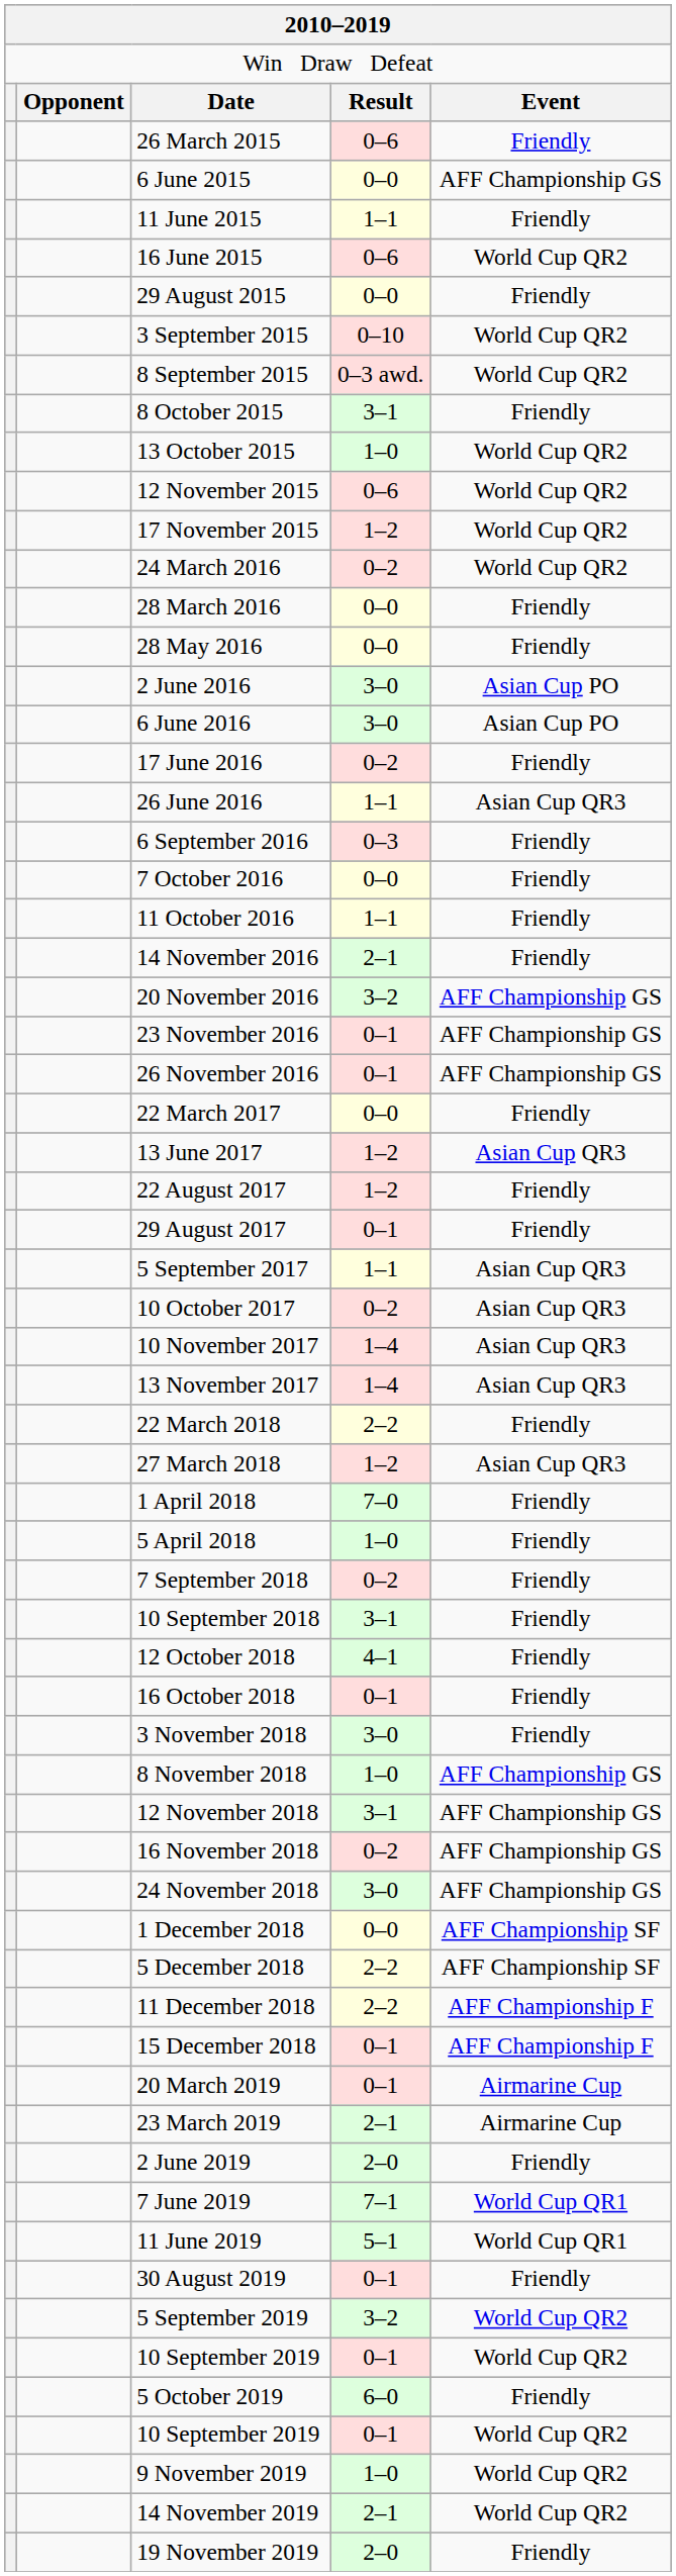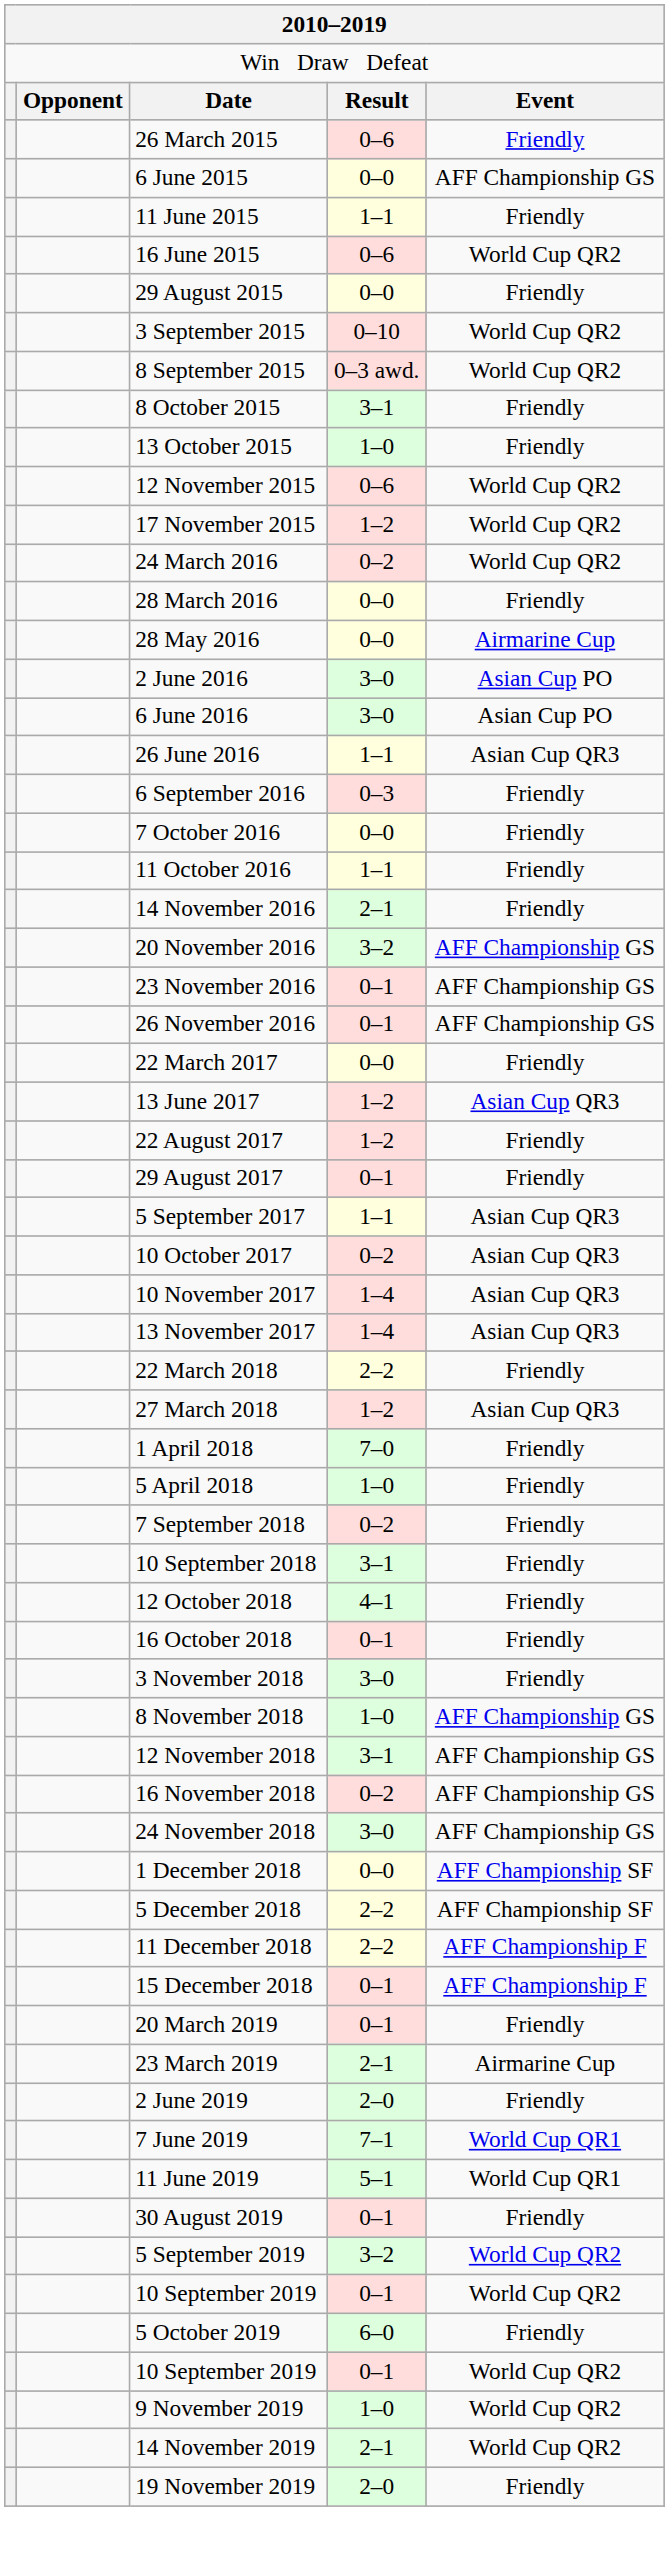 <table class="wikitable collapsible collapsed" style="font-size: 90%">
 <tr>
 <th colspan="5" style="width:400px;">2010–2019</th>
 </tr>
 <tr>
 <td style="text-align:center;" colspan="5"> Win   Draw   Defeat</td>
 </tr>
 <tr>
 <th></th>
 <th>Opponent</th>
 <th>Date</th>
 <th>Result</th>
 <th>Event</th>
 </tr>
 <tr>
 <th></th>
 <td></td>
 <td>26 March 2015</td>
 <td style="background:#fdd; text-align:center;">0–6</td>
 <td style="text-align:center;"> <a href='#'>Friendly</a></td>
 </tr>
 <tr>
 <th></th>
 <td></td>
 <td>6 June 2015</td>
 <td style="background:#ffd; text-align:center;">0–0</td>
 <td style="text-align:center;"> AFF Championship GS</td>
 </tr>
 <tr>
 <th></th>
 <td></td>
 <td>11 June 2015</td>
 <td style="background:#ffd; text-align:center;">1–1</td>
 <td style="text-align:center;"> Friendly</td>
 </tr>
 <tr>
 <th></th>
 <td></td>
 <td>16 June 2015</td>
 <td style="background:#fdd; text-align:center;">0–6</td>
 <td style="text-align:center;"> World Cup QR2</td>
 </tr>
 <tr>
 <th></th>
 <td></td>
 <td>29 August 2015</td>
 <td style="background:#ffd; text-align:center;">0–0</td>
 <td style="text-align:center;"> Friendly</td>
 </tr>
 <tr>
 <th></th>
 <td></td>
 <td>3 September 2015</td>
 <td style="background:#fdd; text-align:center;">0–10</td>
 <td style="text-align:center;"> World Cup QR2</td>
 </tr>
 <tr>
 <th></th>
 <td></td>
 <td>8 September 2015</td>
 <td style="background:#fdd; text-align:center;">0–3 awd.</td>
 <td style="text-align:center;"> World Cup QR2</td>
 </tr>
 <tr>
 <th></th>
 <td></td>
 <td>8 October 2015</td>
 <td style="background:#dfd ; text-align:center;">3–1</td>
 <td style="text-align:center;"> Friendly</td>
 </tr>
 <tr>
 <th></th>
 <td></td>
 <td>13 October 2015</td>
 <td style="background:#dfd ; text-align:center;">1–0</td>
-<td style="text-align:center;"> World Cup QR2</td>
+<td style="text-align:center;"> Friendly</td>
 </tr>
 <tr>
 <th></th>
 <td></td>
 <td>12 November 2015</td>
 <td style="background:#fdd; text-align:center;">0–6</td>
 <td style="text-align:center;"> World Cup QR2</td>
 </tr>
 <tr>
 <th></th>
 <td></td>
 <td>17 November 2015</td>
 <td style="background:#fdd; text-align:center;">1–2</td>
 <td style="text-align:center;"> World Cup QR2</td>
 </tr>
 <tr>
 <th></th>
 <td></td>
 <td>24 March 2016</td>
 <td style="background:#fdd; text-align:center;">0–2</td>
 <td style="text-align:center;"> World Cup QR2</td>
 </tr>
 <tr>
 <th></th>
 <td></td>
 <td>28 March 2016</td>
 <td style="background:#ffd; text-align:center;">0–0</td>
 <td style="text-align:center;"> Friendly</td>
 </tr>
 <tr>
 <th></th>
 <td></td>
 <td>28 May 2016</td>
 <td style="background:#ffd; text-align:center;">0–0</td>
-<td style="text-align:center;"> Friendly</td>
+<td style="text-align:center;"> <a href='#'>Airmarine Cup</a></td>
 </tr>
 <tr>
 <th></th>
 <td></td>
 <td>2 June 2016</td>
 <td style="background:#dfd ; text-align:center;">3–0</td>
 <td style="text-align:center;"> <a href='#'>Asian Cup</a> PO</td>
 </tr>
 <tr>
 <th></th>
 <td></td>
 <td>6 June 2016</td>
 <td style="background:#dfd ; text-align:center;">3–0</td>
 <td style="text-align:center;"> Asian Cup PO</td>
-</tr>
-<tr>
-<th></th>
-<td></td>
-<td>17 June 2016</td>
-<td style="background:#fdd; text-align:center;">0–2</td>
-<td style="text-align:center;"> Friendly</td>
 </tr>
 <tr>
 <th></th>
 <td></td>
 <td>26 June 2016</td>
 <td style="background:#ffd; text-align:center;">1–1</td>
 <td style="text-align:center;"> Asian Cup QR3</td>
 </tr>
 <tr>
 <th></th>
 <td></td>
 <td>6 September 2016</td>
 <td style="background:#fdd; text-align:center;">0–3</td>
 <td style="text-align:center;"> Friendly</td>
 </tr>
 <tr>
 <th></th>
 <td></td>
 <td>7 October 2016</td>
 <td style="background:#ffd; text-align:center;">0–0</td>
 <td style="text-align:center;"> Friendly</td>
 </tr>
 <tr>
 <th></th>
 <td></td>
 <td>11 October 2016</td>
 <td style="background:#ffd; text-align:center;">1–1</td>
 <td style="text-align:center;"> Friendly</td>
 </tr>
 <tr>
 <th></th>
 <td></td>
 <td>14 November 2016</td>
 <td style="background:#dfd ; text-align:center;">2–1</td>
 <td style="text-align:center;"> Friendly</td>
 </tr>
 <tr>
 <th></th>
 <td></td>
 <td>20 November 2016</td>
 <td style="background:#dfd ; text-align:center;">3–2</td>
 <td style="text-align:center;"> <a href='#'>AFF Championship</a> GS</td>
 </tr>
 <tr>
 <th></th>
 <td></td>
 <td>23 November 2016</td>
 <td style="background:#fdd; text-align:center;">0–1</td>
 <td style="text-align:center;"> AFF Championship GS</td>
 </tr>
 <tr>
 <th></th>
 <td></td>
 <td>26 November 2016</td>
 <td style="background:#fdd; text-align:center;">0–1</td>
 <td style="text-align:center;"> AFF Championship GS</td>
 </tr>
 <tr>
 <th></th>
 <td></td>
 <td>22 March 2017</td>
 <td style="background:#ffd; text-align:center;">0–0</td>
 <td style="text-align:center;"> Friendly</td>
 </tr>
 <tr>
 <th></th>
 <td></td>
 <td>13 June 2017</td>
 <td style="background:#fdd; text-align:center;">1–2</td>
 <td style="text-align:center;"> <a href='#'>Asian Cup</a> QR3</td>
 </tr>
 <tr>
 <th></th>
 <td></td>
 <td>22 August 2017</td>
 <td style="background:#fdd; text-align:center;">1–2</td>
 <td style="text-align:center;"> Friendly</td>
 </tr>
 <tr>
 <th></th>
 <td></td>
 <td>29 August 2017</td>
 <td style="background:#fdd; text-align:center;">0–1</td>
 <td style="text-align:center;"> Friendly</td>
 </tr>
 <tr>
 <th></th>
 <td></td>
 <td>5 September 2017</td>
 <td style="background:#ffd; text-align:center;">1–1</td>
 <td style="text-align:center;"> Asian Cup QR3</td>
 </tr>
 <tr>
 <th></th>
 <td></td>
 <td>10 October 2017</td>
 <td style="background:#fdd; text-align:center;">0–2</td>
 <td style="text-align:center;"> Asian Cup QR3</td>
 </tr>
 <tr>
 <th></th>
 <td></td>
 <td>10 November 2017</td>
 <td style="background:#fdd; text-align:center;">1–4</td>
 <td style="text-align:center;"> Asian Cup QR3</td>
 </tr>
 <tr>
 <th></th>
 <td></td>
 <td>13 November 2017</td>
 <td style="background:#fdd; text-align:center;">1–4</td>
 <td style="text-align:center;"> Asian Cup QR3</td>
 </tr>
 <tr>
 <th></th>
 <td></td>
 <td>22 March 2018</td>
 <td style="background:#ffd; text-align:center;">2–2</td>
 <td style="text-align:center;"> Friendly</td>
 </tr>
 <tr>
 <th></th>
 <td></td>
 <td>27 March 2018</td>
 <td style="background:#fdd; text-align:center;">1–2</td>
 <td style="text-align:center;"> Asian Cup QR3</td>
 </tr>
 <tr>
 <th></th>
 <td></td>
 <td>1 April 2018</td>
 <td style="background:#dfd ; text-align:center;">7–0</td>
 <td style="text-align:center;"> Friendly</td>
 </tr>
 <tr>
 <th></th>
 <td></td>
 <td>5 April 2018</td>
 <td style="background:#dfd ; text-align:center;">1–0</td>
 <td style="text-align:center;"> Friendly</td>
 </tr>
 <tr>
 <th></th>
 <td></td>
 <td>7 September 2018</td>
 <td style="background:#fdd; text-align:center;">0–2</td>
 <td style="text-align:center;"> Friendly</td>
 </tr>
 <tr>
 <th></th>
 <td></td>
 <td>10 September 2018</td>
 <td style="background:#dfd ; text-align:center;">3–1</td>
 <td style="text-align:center;"> Friendly</td>
 </tr>
 <tr>
 <th></th>
 <td></td>
 <td>12 October 2018</td>
 <td style="background:#dfd ; text-align:center;">4–1</td>
 <td style="text-align:center;"> Friendly</td>
 </tr>
 <tr>
 <th></th>
 <td></td>
 <td>16 October 2018</td>
 <td style="background:#fdd; text-align:center;">0–1</td>
 <td style="text-align:center;"> Friendly</td>
 </tr>
 <tr>
 <th></th>
 <td></td>
 <td>3 November 2018</td>
 <td style="background:#dfd ; text-align:center;">3–0</td>
 <td style="text-align:center;"> Friendly</td>
 </tr>
 <tr>
 <th></th>
 <td></td>
 <td>8 November 2018</td>
 <td style="background:#dfd ; text-align:center;">1–0</td>
 <td style="text-align:center;"> <a href='#'>AFF Championship</a> GS</td>
 </tr>
 <tr>
 <th></th>
 <td></td>
 <td>12 November 2018</td>
 <td style="background:#dfd ; text-align:center;">3–1</td>
 <td style="text-align:center;"> AFF Championship GS</td>
 </tr>
 <tr>
 <th></th>
 <td></td>
 <td>16 November 2018</td>
 <td style="background:#fdd; text-align:center;">0–2</td>
 <td style="text-align:center;"> AFF Championship GS</td>
 </tr>
 <tr>
 <th></th>
 <td></td>
 <td>24 November 2018</td>
 <td style="background:#dfd ; text-align:center;">3–0</td>
 <td style="text-align:center;"> AFF Championship GS</td>
 </tr>
 <tr>
 <th></th>
 <td></td>
 <td>1 December 2018</td>
 <td style="background:#ffd; text-align:center;">0–0</td>
 <td style="text-align:center;"> <a href='#'>AFF Championship</a> SF</td>
 </tr>
 <tr>
 <th></th>
 <td></td>
 <td>5 December 2018</td>
 <td style="background:#ffd; text-align:center;">2–2</td>
 <td style="text-align:center;"> AFF Championship SF</td>
 </tr>
 <tr>
 <th></th>
 <td></td>
 <td>11 December 2018</td>
 <td style="background:#ffd; text-align:center;">2–2</td>
 <td style="text-align:center;"> <a href='#'>AFF Championship F</a></td>
 </tr>
 <tr>
 <th></th>
 <td></td>
 <td>15 December 2018</td>
 <td style="background:#fdd; text-align:center;">0–1</td>
 <td style="text-align:center;"> <a href='#'>AFF Championship F</a></td>
 </tr>
 <tr>
 <th></th>
 <td></td>
 <td>20 March 2019</td>
 <td style="background:#fdd; text-align:center;">0–1</td>
-<td style="text-align:center;"> <a href='#'>Airmarine Cup</a></td>
+<td style="text-align:center;"> Friendly</td>
 </tr>
 <tr>
 <th></th>
 <td></td>
 <td>23 March 2019</td>
 <td style="background:#dfd ; text-align:center;">2–1</td>
 <td style="text-align:center;"> Airmarine Cup</td>
 </tr>
 <tr>
 <th></th>
 <td></td>
 <td>2 June 2019</td>
 <td style="background:#dfd ; text-align:center;">2–0</td>
 <td style="text-align:center;"> Friendly</td>
 </tr>
 <tr>
 <th></th>
 <td></td>
 <td>7 June 2019</td>
 <td style="background:#dfd ; text-align:center;">7–1</td>
 <td style="text-align:center;"> <a href='#'>World Cup QR1</a></td>
 </tr>
 <tr>
 <th></th>
 <td></td>
 <td>11 June 2019</td>
 <td style="background:#dfd ; text-align:center;">5–1</td>
 <td style="text-align:center;"> World Cup QR1</td>
 </tr>
 <tr>
 <th></th>
 <td></td>
 <td>30 August 2019</td>
 <td style="background:#fdd; text-align:center;">0–1</td>
 <td style="text-align:center;"> Friendly</td>
 </tr>
 <tr>
 <th></th>
 <td></td>
 <td>5 September 2019</td>
 <td style="background:#dfd ; text-align:center;">3–2</td>
 <td style="text-align:center;"> <a href='#'>World Cup QR2</a></td>
 </tr>
 <tr>
 <th></th>
 <td></td>
 <td>10 September 2019</td>
 <td style="background:#fdd; text-align:center;">0–1</td>
 <td style="text-align:center;"> World Cup QR2</td>
 </tr>
 <tr>
 <th></th>
 <td></td>
 <td>5 October 2019</td>
 <td style="background:#dfd ; text-align:center;">6–0</td>
 <td style="text-align:center;"> Friendly</td>
 </tr>
 <tr>
 <th></th>
 <td></td>
 <td>10 September 2019</td>
 <td style="background:#fdd; text-align:center;">0–1</td>
 <td style="text-align:center;"> World Cup QR2</td>
 </tr>
 <tr>
 <th></th>
 <td></td>
 <td>9 November 2019</td>
 <td style="background:#dfd ; text-align:center;">1–0</td>
 <td style="text-align:center;"> World Cup QR2</td>
 </tr>
 <tr>
 <th></th>
 <td></td>
 <td>14 November 2019</td>
 <td style="background:#dfd ; text-align:center;">2–1</td>
 <td style="text-align:center;"> World Cup QR2</td>
 </tr>
 <tr>
 <th></th>
 <td></td>
 <td>19 November 2019</td>
 <td style="background:#dfd ; text-align:center;">2–0</td>
 <td style="text-align:center;"> Friendly</td>
 </tr>
 </table>
